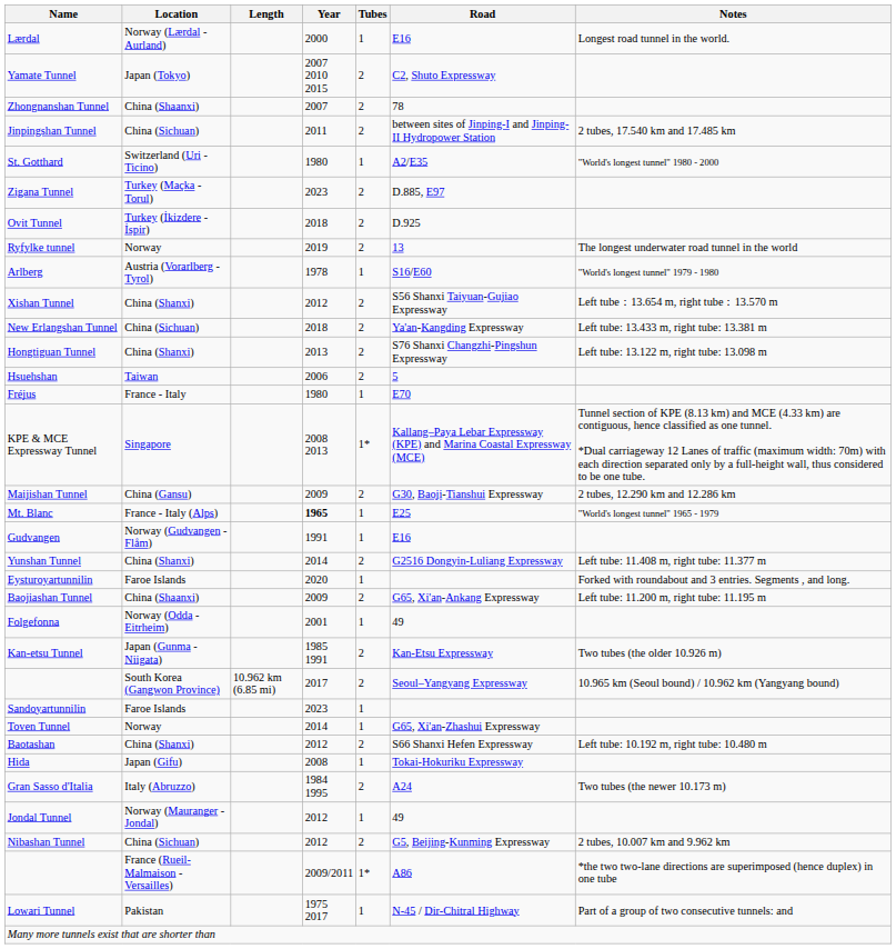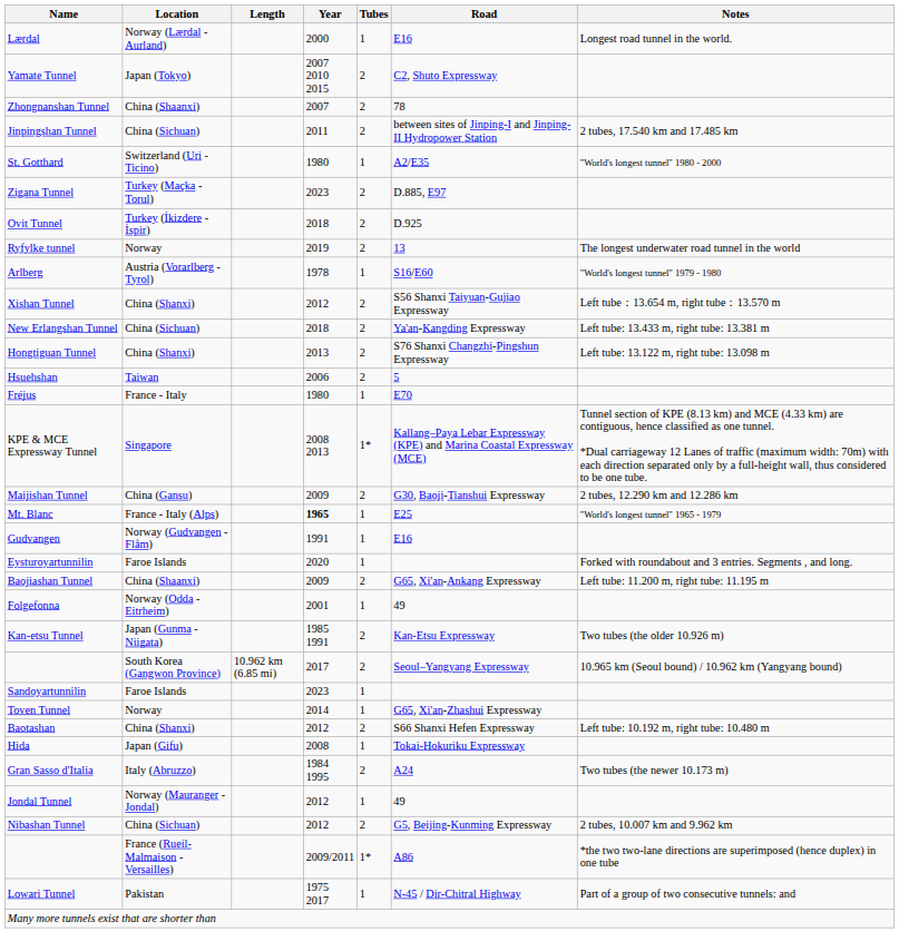 <table class="wikitable sortable">
 <tr>
 <th>Name</th>
 <th>Location</th>
 <th>Length</th>
 <th>Year</th>
 <th>Tubes</th>
 <th>Road</th>
 <th>Notes</th>
 </tr>
 <tr>
 <td><a href='#'>Lærdal</a></td>
 <td>Norway (<a href='#'>Lærdal</a> - <a href='#'>Aurland</a>)</td>
 <td></td>
 <td>2000</td>
 <td>1</td>
 <td><a href='#'>E16</a></td>
 <td>Longest road tunnel in the world.</td>
 </tr>
 <tr>
 <td><a href='#'>Yamate Tunnel</a></td>
 <td>Japan (<a href='#'>Tokyo</a>)</td>
 <td></td>
 <td>2007<br>2010<br>2015</td>
 <td>2</td>
 <td><a href='#'>C2</a>, <a href='#'>Shuto Expressway</a></td>
 <td></td>
 </tr>
 <tr>
 <td><a href='#'>Zhongnanshan Tunnel</a></td>
 <td>China (<a href='#'>Shaanxi</a>)</td>
 <td></td>
 <td>2007</td>
 <td>2</td>
 <td>78</td>
 <td></td>
 </tr>
 <tr>
 <td><a href='#'>Jinpingshan Tunnel</a></td>
 <td>China (<a href='#'>Sichuan</a>)</td>
 <td></td>
 <td>2011</td>
 <td>2</td>
 <td>between sites of <a href='#'>Jinping-I</a> and <a href='#'>Jinping-II Hydropower Station</a></td>
 <td>2 tubes, 17.540 km and 17.485 km</td>
 </tr>
 <tr>
 <td><a href='#'>St. Gotthard</a></td>
 <td>Switzerland (<a href='#'>Uri</a> - <a href='#'>Ticino</a>)</td>
 <td></td>
 <td>1980</td>
 <td>1</td>
 <td><a href='#'>A2</a>/<a href='#'>E35</a></td>
 <td><small>"World's longest tunnel" 1980 - 2000</small></td>
 </tr>
 <tr>
 <td><a href='#'>Zigana Tunnel</a></td>
 <td><a href='#'>Turkey</a> (<a href='#'>Maçka</a> - <a href='#'>Torul</a>)</td>
 <td></td>
 <td>2023</td>
 <td>2</td>
 <td>D.885, <a href='#'>E97</a></td>
 <td></td>
 </tr>
 <tr>
 <td><a href='#'>Ovit Tunnel</a></td>
 <td><a href='#'>Turkey</a> (<a href='#'>İkizdere</a> - <a href='#'>İspir</a>)</td>
 <td></td>
 <td>2018</td>
 <td>2</td>
 <td>D.925</td>
 <td></td>
 </tr>
 <tr>
 <td><a href='#'>Ryfylke tunnel</a></td>
 <td>Norway</td>
 <td></td>
 <td>2019</td>
 <td>2</td>
 <td><a href='#'>13</a></td>
 <td>The longest underwater road tunnel in the world</td>
 </tr>
 <tr>
 <td><a href='#'>Arlberg</a></td>
 <td>Austria (<a href='#'>Vorarlberg</a> - <a href='#'>Tyrol</a>)</td>
 <td></td>
 <td>1978</td>
 <td>1</td>
 <td><a href='#'>S16</a>/<a href='#'>E60</a></td>
 <td><small>"World's longest tunnel" 1979 - 1980</small></td>
 </tr>
 <tr>
 <td><a href='#'>Xishan Tunnel</a></td>
 <td>China (<a href='#'>Shanxi</a>)</td>
 <td></td>
 <td>2012</td>
 <td>2</td>
 <td>S56 Shanxi <a href='#'>Taiyuan</a>-<a href='#'>Gujiao</a> Expressway</td>
 <td>Left tube：13.654 m, right tube：13.570 m</td>
 </tr>
 <tr>
 <td><a href='#'>New Erlangshan Tunnel</a></td>
 <td>China (<a href='#'>Sichuan</a>)</td>
 <td></td>
 <td>2018</td>
 <td>2</td>
 <td><a href='#'>Ya'an</a>-<a href='#'>Kangding</a> Expressway</td>
 <td>Left tube: 13.433 m, right tube: 13.381 m</td>
 </tr>
 <tr>
 <td><a href='#'>Hongtiguan Tunnel</a></td>
 <td>China (<a href='#'>Shanxi</a>)</td>
 <td></td>
 <td>2013</td>
 <td>2</td>
 <td>S76 Shanxi <a href='#'>Changzhi</a>-<a href='#'>Pingshun</a> Expressway</td>
 <td>Left tube: 13.122 m, right tube: 13.098 m</td>
 </tr>
 <tr>
 <td><a href='#'>Hsuehshan</a></td>
 <td><a href='#'>Taiwan</a></td>
 <td></td>
 <td>2006</td>
 <td>2</td>
 <td><a href='#'>5</a></td>
 <td></td>
 </tr>
 <tr>
 <td><a href='#'>Fréjus</a></td>
 <td>France - Italy</td>
 <td></td>
 <td>1980</td>
 <td>1</td>
 <td><a href='#'>E70</a></td>
 <td></td>
 </tr>
 <tr>
 <td>KPE & MCE Expressway Tunnel</td>
 <td><a href='#'>Singapore</a></td>
 <td></td>
 <td>2008<br>2013</td>
 <td>1*</td>
 <td><a href='#'>Kallang–Paya Lebar Expressway (KPE)</a> and <a href='#'>Marina Coastal Expressway (MCE)</a></td>
 <td>Tunnel section of KPE (8.13 km) and MCE (4.33 km) are contiguous, hence classified as one tunnel.<br><br>*Dual carriageway 12 Lanes of traffic (maximum width: 70m) with each direction separated only by a full-height wall, thus considered to be one tube.</td>
 </tr>
 <tr>
 <td><a href='#'>Maijishan Tunnel</a></td>
 <td>China (<a href='#'>Gansu</a>)</td>
 <td></td>
 <td>2009</td>
 <td>2</td>
 <td><a href='#'>G30</a>, <a href='#'>Baoji</a>-<a href='#'>Tianshui</a> Expressway</td>
 <td>2 tubes, 12.290 km and 12.286 km</td>
 </tr>
 <tr>
 <td><a href='#'>Mt. Blanc</a></td>
 <td>France - Italy (<a href='#'>Alps</a>)</td>
 <td></td>
 <td><strong>1965</strong></td>
 <td>1</td>
 <td><a href='#'>E25</a></td>
 <td><small>"World's longest tunnel" 1965 - 1979</small></td>
 </tr>
 <tr>
 <td><a href='#'>Gudvangen</a></td>
 <td>Norway (<a href='#'>Gudvangen</a> - <a href='#'>Flåm</a>)</td>
 <td></td>
 <td>1991</td>
 <td>1</td>
 <td><a href='#'>E16</a></td>
 <td></td>
 </tr>
 <tr>
-<td><a href='#'>Yunshan Tunnel</a></td>
-<td>China (<a href='#'>Shanxi</a>)</td>
-<td></td>
-<td>2014</td>
-<td>2</td>
-<td><a href='#'>G2516 Dongyin-Luliang Expressway</a></td>
-<td>Left tube: 11.408 m, right tube: 11.377 m</td>
-</tr>
-<tr>
 <td><a href='#'>Eysturoyartunnilin</a></td>
 <td>Faroe Islands</td>
 <td></td>
 <td>2020</td>
 <td>1</td>
 <td></td>
 <td>Forked with roundabout and 3 entries. Segments ,  and  long.</td>
 </tr>
 <tr>
 <td><a href='#'>Baojiashan Tunnel</a></td>
 <td>China (<a href='#'>Shaanxi</a>)</td>
 <td></td>
 <td>2009</td>
 <td>2</td>
 <td><a href='#'>G65</a>, <a href='#'>Xi'an</a>-<a href='#'>Ankang</a> Expressway</td>
 <td>Left tube: 11.200 m, right tube: 11.195 m</td>
 </tr>
 <tr>
 <td><a href='#'>Folgefonna</a></td>
 <td>Norway (<a href='#'>Odda</a> - <a href='#'>Eitrheim</a>)</td>
 <td></td>
 <td>2001</td>
 <td>1</td>
 <td>49</td>
 <td></td>
 </tr>
 <tr>
 <td><a href='#'>Kan-etsu Tunnel</a></td>
 <td>Japan (<a href='#'>Gunma</a> - <a href='#'>Niigata</a>)</td>
 <td></td>
 <td>1985<br>1991</td>
 <td>2</td>
 <td><a href='#'>Kan-Etsu Expressway</a></td>
 <td>Two tubes (the older 10.926 m)</td>
 </tr>
 <tr>
 <td></td>
 <td>South Korea <a href='#'>(Gangwon Province)</a></td>
 <td>10.962 km (6.85 mi)</td>
 <td>2017</td>
 <td>2</td>
 <td><a href='#'>Seoul–Yangyang Expressway</a></td>
 <td>10.965 km (Seoul bound) / 10.962 km (Yangyang bound)</td>
 </tr>
 <tr>
 <td><a href='#'>Sandoyartunnilin</a></td>
 <td>Faroe Islands</td>
 <td></td>
 <td>2023</td>
 <td>1</td>
 <td></td>
 <td></td>
 </tr>
 <tr>
 <td><a href='#'>Toven Tunnel</a></td>
 <td>Norway</td>
 <td></td>
 <td>2014</td>
 <td>1</td>
 <td><a href='#'>G65</a>, <a href='#'>Xi'an</a>-<a href='#'>Zhashui</a> Expressway</td>
 <td></td>
 </tr>
 <tr>
 <td><a href='#'>Baotashan</a></td>
 <td>China (<a href='#'>Shanxi</a>)</td>
 <td></td>
 <td>2012</td>
 <td>2</td>
 <td>S66 Shanxi Hefen Expressway</td>
 <td>Left tube: 10.192 m, right tube: 10.480 m</td>
 </tr>
 <tr>
 <td><a href='#'>Hida</a></td>
 <td>Japan (<a href='#'>Gifu</a>)</td>
 <td></td>
 <td>2008</td>
 <td>1</td>
 <td><a href='#'>Tokai-Hokuriku Expressway</a></td>
 <td></td>
 </tr>
 <tr>
 <td><a href='#'>Gran Sasso d'Italia</a></td>
 <td>Italy (<a href='#'>Abruzzo</a>)</td>
 <td></td>
 <td>1984<br>1995</td>
 <td>2</td>
 <td><a href='#'>A24</a></td>
 <td>Two tubes (the newer 10.173 m)</td>
 </tr>
 <tr>
 <td><a href='#'>Jondal Tunnel</a></td>
 <td>Norway (<a href='#'>Mauranger</a> - <a href='#'>Jondal</a>)</td>
 <td></td>
 <td>2012</td>
 <td>1</td>
 <td>49</td>
 </tr>
 <tr>
 <td><a href='#'>Nibashan Tunnel</a></td>
 <td>China (<a href='#'>Sichuan</a>)</td>
 <td></td>
 <td>2012</td>
 <td>2</td>
 <td><a href='#'>G5</a>, <a href='#'>Beijing</a>-<a href='#'>Kunming</a> Expressway</td>
 <td>2 tubes, 10.007 km and 9.962 km</td>
 </tr>
 <tr>
 <td></td>
 <td>France (<a href='#'>Rueil-Malmaison</a> - <a href='#'>Versailles</a>)</td>
 <td></td>
 <td>2009/2011</td>
 <td>1*</td>
 <td><a href='#'>A86</a></td>
 <td>*the two two-lane directions are superimposed (hence duplex) in one tube</td>
 </tr>
 <tr>
 <td><a href='#'>Lowari Tunnel</a></td>
 <td>Pakistan</td>
 <td></td>
 <td>1975<br>2017</td>
 <td>1</td>
 <td><a href='#'>N-45</a> / <a href='#'>Dir-Chitral Highway</a></td>
 <td>Part of a group of two consecutive tunnels:  and </td>
 </tr>
 <tr>
 <td colspan="7"><em>Many more tunnels exist that are shorter than </em></td>
 </tr>
 </table>
